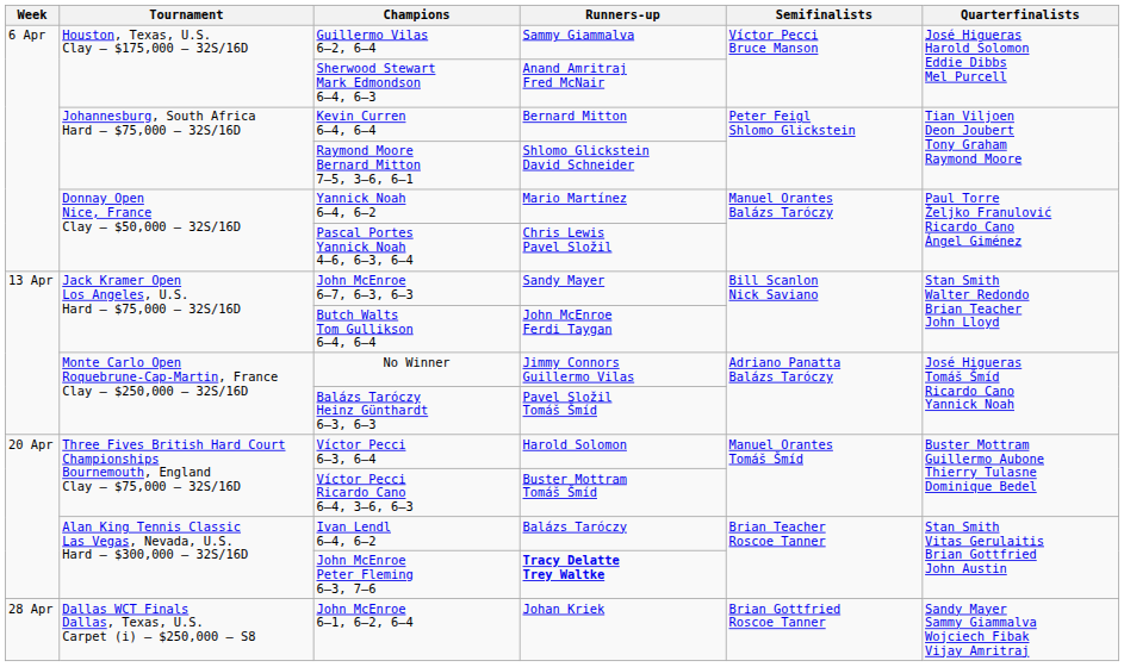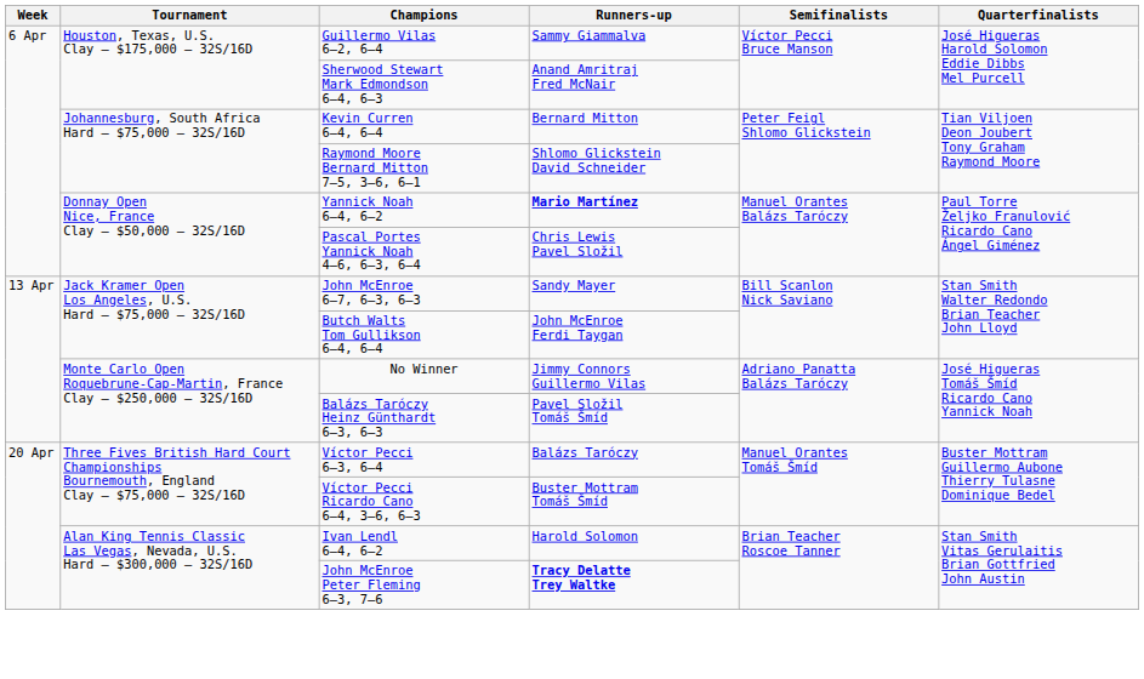 <table class=wikitable style=font-size:95%>
 <tr>
 <th style="width:48px;">Week</th>
 <th style="width:248px;">Tournament</th>
 <th style="width:200px;">Champions</th>
 <th style="width:200px;">Runners-up</th>
 <th style="width:190px;">Semifinalists</th>
 <th style="width:190px;">Quarterfinalists</th>
 </tr>
 <tr valign=top>
 <td rowspan=6>6 Apr</td>
 <td rowspan=2><a href='#'>Houston</a>, Texas, U.S. <br> Clay – $175,000 – 32S/16D</td>
 <td> <a href='#'>Guillermo Vilas</a> <br> 6–2, 6–4</td>
 <td> <a href='#'>Sammy Giammalva</a></td>
 <td rowspan=2> <a href='#'>Víctor Pecci</a> <br>  <a href='#'>Bruce Manson</a></td>
 <td rowspan=2> <a href='#'>José Higueras</a> <br>  <a href='#'>Harold Solomon</a> <br>  <a href='#'>Eddie Dibbs</a> <br>  <a href='#'>Mel Purcell</a></td>
 </tr>
 <tr valign=top>
 <td> <a href='#'>Sherwood Stewart</a> <br>  <a href='#'>Mark Edmondson</a> <br> 6–4, 6–3</td>
 <td> <a href='#'>Anand Amritraj</a> <br>  <a href='#'>Fred McNair</a></td>
 </tr>
 <tr valign=top>
 <td rowspan=2><a href='#'>Johannesburg</a>, South Africa <br> Hard – $75,000 – 32S/16D</td>
 <td> <a href='#'>Kevin Curren</a> <br> 6–4, 6–4</td>
 <td> <a href='#'>Bernard Mitton</a></td>
 <td rowspan=2> <a href='#'>Peter Feigl</a> <br>  <a href='#'>Shlomo Glickstein</a></td>
 <td rowspan=2> <a href='#'>Tian Viljoen</a> <br>  <a href='#'>Deon Joubert</a> <br>  <a href='#'>Tony Graham</a> <br>  <a href='#'>Raymond Moore</a></td>
 </tr>
 <tr valign=top>
 <td> <a href='#'>Raymond Moore</a> <br>  <a href='#'>Bernard Mitton</a> <br> 7–5, 3–6, 6–1</td>
 <td> <a href='#'>Shlomo Glickstein</a> <br>  <a href='#'>David Schneider</a></td>
 </tr>
 <tr valign=top>
 <td rowspan=2><a href='#'>Donnay Open</a> <br> <a href='#'>Nice, France</a> <br> Clay – $50,000 – 32S/16D</td>
 <td> <a href='#'>Yannick Noah</a> <br> 6–4, 6–2</td>
-<td> <a href='#'>Mario Martínez</a></td>
+<td><strong> <a href='#'>Mario Martínez</a></strong></td>
 <td rowspan=2> <a href='#'>Manuel Orantes</a> <br>  <a href='#'>Balázs Taróczy</a></td>
 <td rowspan=2> <a href='#'>Paul Torre</a> <br>  <a href='#'>Željko Franulović</a> <br>  <a href='#'>Ricardo Cano</a> <br>  <a href='#'>Ángel Giménez</a></td>
 </tr>
 <tr valign=top>
 <td> <a href='#'>Pascal Portes</a> <br>  <a href='#'>Yannick Noah</a> <br> 4–6, 6–3, 6–4</td>
 <td> <a href='#'>Chris Lewis</a> <br>  <a href='#'>Pavel Složil</a></td>
 </tr>
 <tr valign=top>
 <td rowspan=4>13 Apr</td>
 <td rowspan=2><a href='#'>Jack Kramer Open</a> <br> <a href='#'>Los Angeles</a>, U.S. <br> Hard – $75,000 – 32S/16D</td>
 <td> <a href='#'>John McEnroe</a> <br> 6–7, 6–3, 6–3</td>
 <td> <a href='#'>Sandy Mayer</a></td>
 <td rowspan=2> <a href='#'>Bill Scanlon</a> <br>  <a href='#'>Nick Saviano</a></td>
 <td rowspan=2> <a href='#'>Stan Smith</a> <br>  <a href='#'>Walter Redondo</a> <br>  <a href='#'>Brian Teacher</a> <br>  <a href='#'>John Lloyd</a></td>
 </tr>
 <tr valign=top>
 <td> <a href='#'>Butch Walts</a> <br>  <a href='#'>Tom Gullikson</a> <br> 6–4, 6–4</td>
 <td> <a href='#'>John McEnroe</a> <br>  <a href='#'>Ferdi Taygan</a></td>
 </tr>
 <tr valign=top>
 <td rowspan=2><a href='#'>Monte Carlo Open</a> <br> <a href='#'>Roquebrune-Cap-Martin</a>, France <br> Clay – $250,000 – 32S/16D</td>
 <td align="center">No Winner</td>
 <td> <a href='#'>Jimmy Connors</a><br> <a href='#'>Guillermo Vilas</a><br></td>
 <td rowspan=2> <a href='#'>Adriano Panatta</a> <br>  <a href='#'>Balázs Taróczy</a></td>
 <td rowspan=2> <a href='#'>José Higueras</a> <br>  <a href='#'>Tomáš Šmíd</a> <br>  <a href='#'>Ricardo Cano</a> <br>  <a href='#'>Yannick Noah</a></td>
 </tr>
 <tr valign=top>
 <td> <a href='#'>Balázs Taróczy</a> <br>  <a href='#'>Heinz Günthardt</a> <br> 6–3, 6–3</td>
 <td> <a href='#'>Pavel Složil</a> <br>  <a href='#'>Tomáš Šmíd</a></td>
 </tr>
 <tr valign=top>
 <td rowspan=4>20 Apr</td>
 <td rowspan=2><a href='#'>Three Fives British Hard Court Championships</a><br><a href='#'>Bournemouth</a>, England <br> Clay – $75,000 – 32S/16D</td>
 <td> <a href='#'>Víctor Pecci</a> <br> 6–3, 6–4</td>
-<td> <a href='#'>Harold Solomon</a></td>
+<td> <a href='#'>Balázs Taróczy</a></td>
 <td rowspan=2> <a href='#'>Manuel Orantes</a> <br>  <a href='#'>Tomáš Šmíd</a></td>
 <td rowspan=2> <a href='#'>Buster Mottram</a> <br>  <a href='#'>Guillermo Aubone</a> <br>  <a href='#'>Thierry Tulasne</a> <br>  <a href='#'>Dominique Bedel</a></td>
 </tr>
 <tr valign=top>
 <td> <a href='#'>Víctor Pecci</a> <br>  <a href='#'>Ricardo Cano</a> <br> 6–4, 3–6, 6–3</td>
 <td> <a href='#'>Buster Mottram</a> <br>  <a href='#'>Tomáš Šmíd</a></td>
 </tr>
 <tr valign=top>
 <td rowspan=2><a href='#'>Alan King Tennis Classic</a> <br> <a href='#'>Las Vegas</a>, Nevada, U.S. <br> Hard – $300,000 – 32S/16D</td>
 <td> <a href='#'>Ivan Lendl</a> <br> 6–4, 6–2</td>
-<td> <a href='#'>Balázs Taróczy</a></td>
+<td> <a href='#'>Harold Solomon</a></td>
 <td rowspan=2> <a href='#'>Brian Teacher</a> <br>  <a href='#'>Roscoe Tanner</a></td>
 <td rowspan=2> <a href='#'>Stan Smith</a> <br>  <a href='#'>Vitas Gerulaitis</a> <br>  <a href='#'>Brian Gottfried</a> <br>  <a href='#'>John Austin</a></td>
 </tr>
 <tr valign=top>
 <td> <a href='#'>John McEnroe</a> <br>  <a href='#'>Peter Fleming</a> <br> 6–3, 7–6</td>
 <td><strong> <a href='#'>Tracy Delatte</a> <br>  <a href='#'>Trey Waltke</a></strong></td>
 </tr>
-<tr valign=top>
-<td>28 Apr</td>
-<td><a href='#'>Dallas WCT Finals</a> <br> <a href='#'>Dallas</a>, Texas, U.S. <br> Carpet (i) – $250,000 – S8</td>
-<td> <a href='#'>John McEnroe</a> <br> 6–1, 6–2, 6–4</td>
-<td> <a href='#'>Johan Kriek</a></td>
-<td> <a href='#'>Brian Gottfried</a> <br>  <a href='#'>Roscoe Tanner</a></td>
-<td> <a href='#'>Sandy Mayer</a> <br>  <a href='#'>Sammy Giammalva</a> <br>  <a href='#'>Wojciech Fibak</a> <br>  <a href='#'>Vijay Amritraj</a></td>
-</tr>
 </table>
